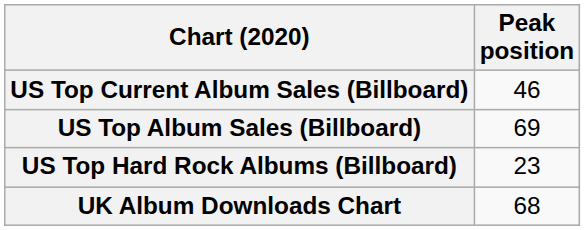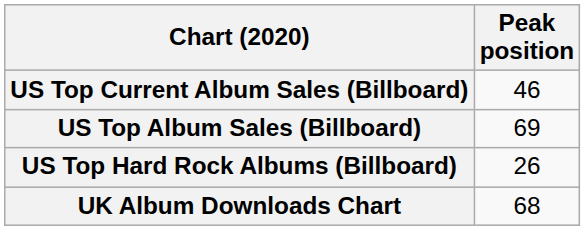 <table class="wikitable sortable plainrowheaders" style="text-align: center;">
 <tr>
 <th>Chart (2020)</th>
 <th>Peak<br>position</th>
 </tr>
 <tr>
 <th scope="row">US Top Current Album Sales (Billboard)</th>
 <td>46</td>
 </tr>
 <tr>
 <th scope="row">US Top Album Sales (Billboard)</th>
 <td>69</td>
 </tr>
 <tr>
 <th scope="row">US Top Hard Rock Albums (Billboard)</th>
-<td>23</td>
+<td>26</td>
 </tr>
 <tr>
 <th scope="row">UK Album Downloads Chart</th>
 <td>68</td>
 </tr>
 </table>
